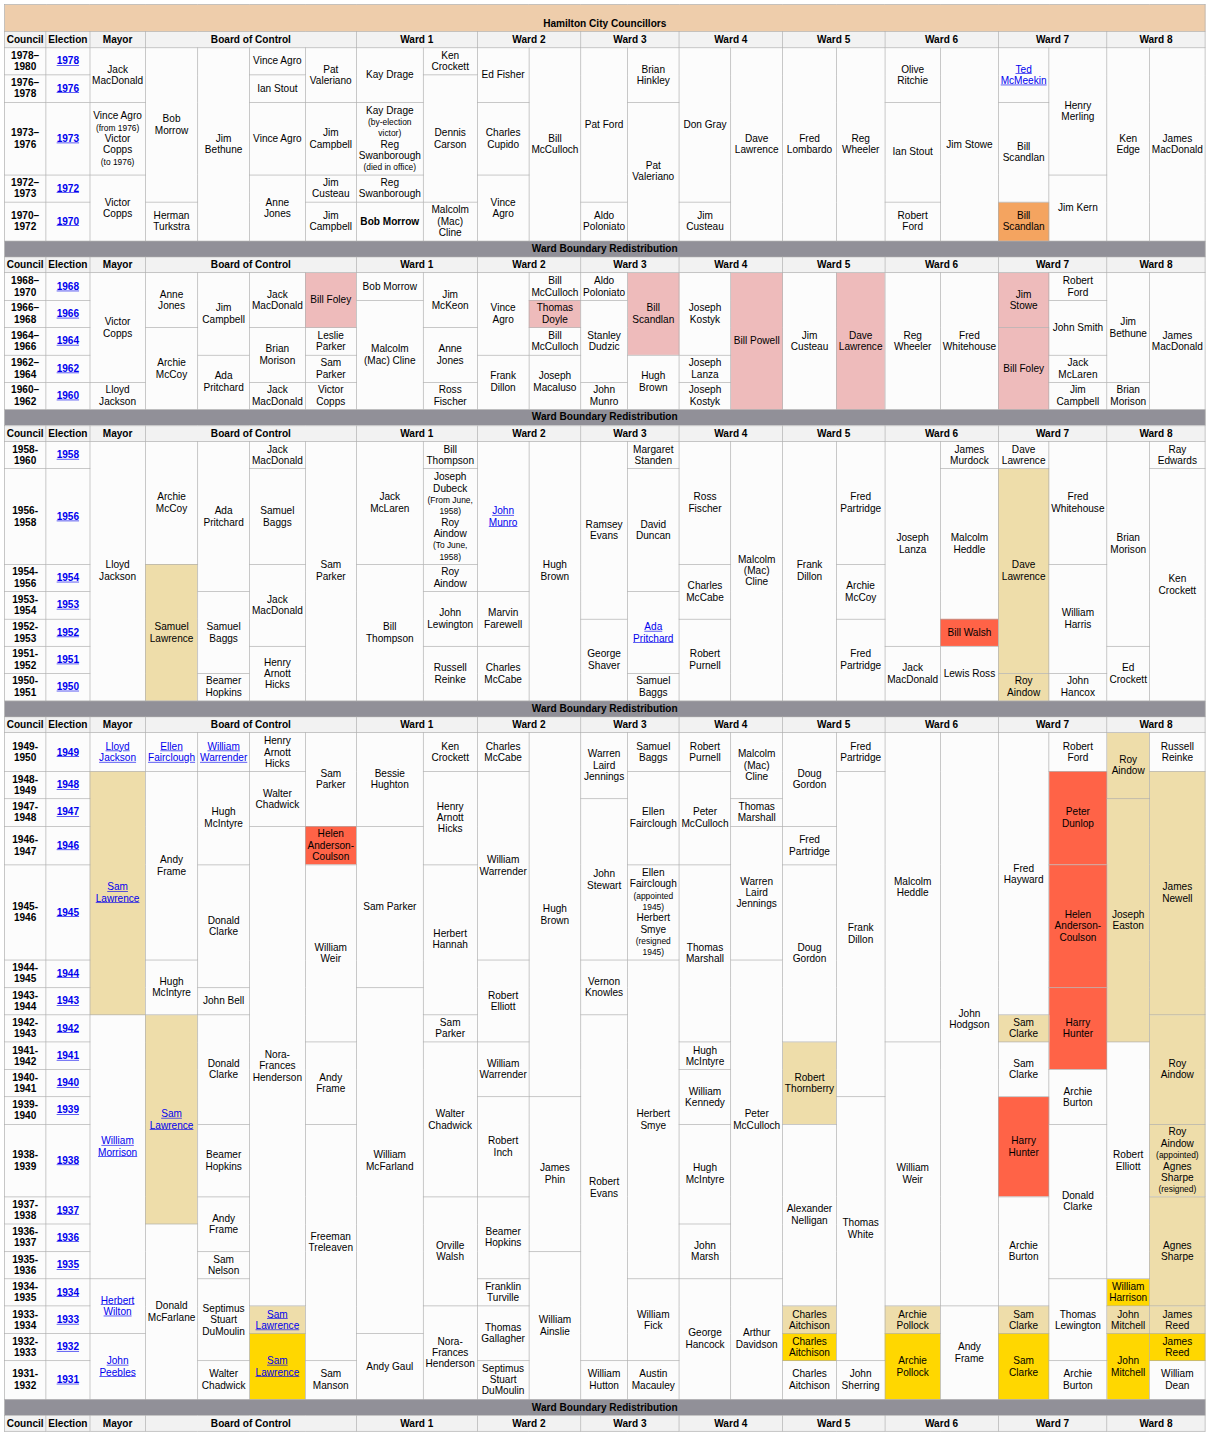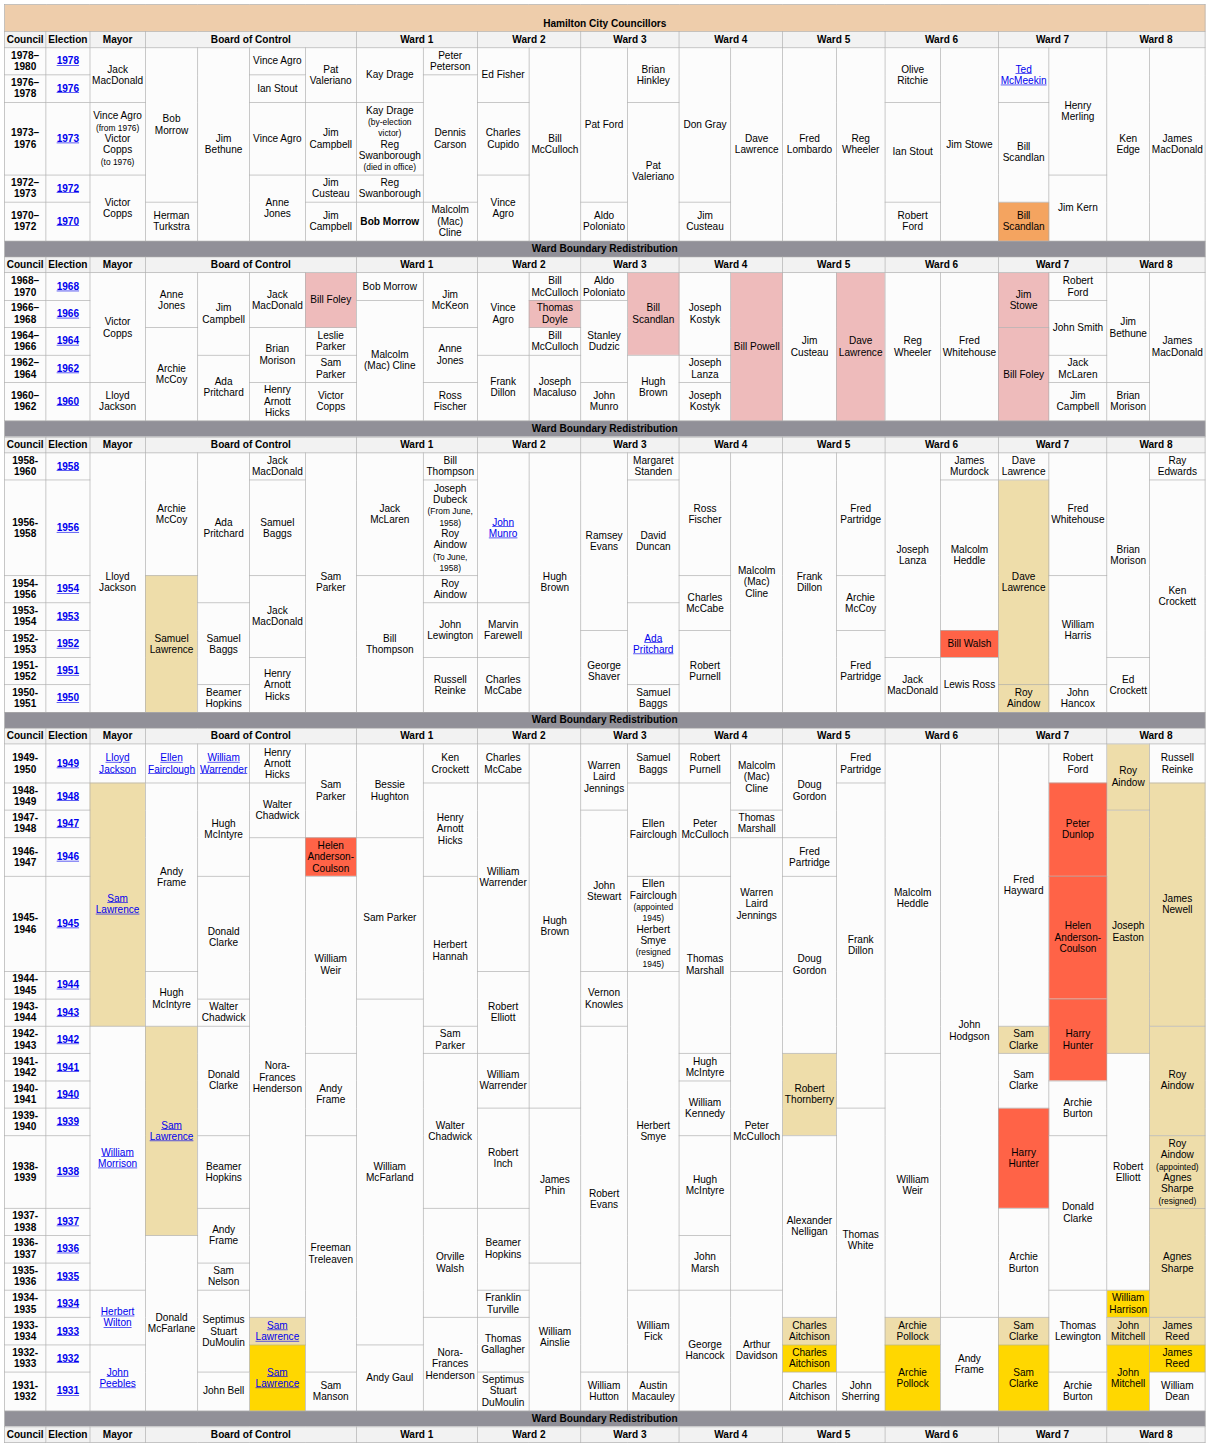 <table class="wikitable">
 <tr>
 <th colspan="23" style="background:#eecdab; text-align:center;"><br><strong>Hamilton City Councillors</strong></th>
 </tr>
 <tr style="background:#ffffff">
 <th style="width:200px;">Council</th>
 <th style="width:200px;">Election</th>
 <th style="width:200px;">Mayor</th>
 <th colspan="4" style="width:200px;">Board of Control</th>
 <th colspan="2" style="width:200px;">Ward 1</th>
 <th colspan="2" style="width:200px;">Ward 2</th>
 <th colspan="2" style="width:200px;">Ward 3</th>
 <th colspan="2" style="width:200px;">Ward 4</th>
 <th colspan="2" style="width:200px;">Ward 5</th>
 <th colspan="2" style="width:200px;">Ward 6</th>
 <th colspan="2" style="width:200px;">Ward 7</th>
 <th colspan="2" style="width:200px;">Ward 8</th>
 </tr>
 <tr style="text-align:center; background:#fcfcfc;">
 <td><strong>1978–1980</strong></td>
 <td><strong><a href='#'>1978</a></strong></td>
 <td rowspan="2">Jack MacDonald</td>
 <td rowspan="4">Bob Morrow</td>
 <td rowspan="5">Jim Bethune</td>
 <td>Vince Agro</td>
 <td rowspan="2">Pat Valeriano</td>
 <td rowspan="2">Kay Drage</td>
-<td>Ken Crockett</td>
+<td>Peter Peterson</td>
 <td rowspan="2">Ed Fisher</td>
 <td rowspan="5">Bill McCulloch</td>
 <td rowspan="4">Pat Ford</td>
 <td rowspan="2">Brian Hinkley</td>
 <td rowspan="4">Don Gray</td>
 <td rowspan="5">Dave Lawrence</td>
 <td rowspan="5">Fred Lombardo</td>
 <td rowspan="5">Reg Wheeler</td>
 <td rowspan="2">Olive Ritchie</td>
 <td rowspan="5">Jim Stowe</td>
 <td rowspan="2"><a href='#'>Ted McMeekin</a></td>
 <td rowspan="3">Henry Merling</td>
 <td rowspan="5">Ken Edge</td>
 <td rowspan="5">James MacDonald</td>
 </tr>
 <tr style="text-align:center; background:#fcfcfc;">
 <td><strong>1976–1978</strong></td>
 <td><strong><a href='#'>1976</a></strong></td>
 <td>Ian Stout</td>
 <td rowspan="3">Dennis Carson</td>
 </tr>
 <tr style="text-align:center; background:#fcfcfc;">
 <td><strong>1973–1976</strong></td>
 <td><strong><a href='#'>1973</a></strong></td>
 <td>Vince Agro<br><small>(from 1976)</small><br>Victor Copps<br><small>(to 1976)</small></td>
 <td>Vince Agro</td>
 <td>Jim Campbell</td>
 <td>Kay Drage<br><small>(by-election victor)</small><br>Reg Swanborough<br><small>(died in office)</small></td>
 <td>Charles Cupido</td>
 <td rowspan="3">Pat Valeriano</td>
 <td rowspan="2">Ian Stout</td>
 <td rowspan="2">Bill Scandlan</td>
 </tr>
 <tr style="text-align:center; background:#fcfcfc;">
 <td><strong>1972–1973</strong></td>
 <td><strong><a href='#'>1972</a></strong></td>
 <td rowspan="2">Victor Copps</td>
 <td rowspan="2">Anne Jones</td>
 <td>Jim Custeau</td>
 <td>Reg Swanborough</td>
 <td rowspan="2">Vince Agro</td>
 <td rowspan="2">Jim Kern</td>
 </tr>
 <tr style="text-align:center; background:#fcfcfc;">
 <td><strong>1970–1972</strong></td>
 <td><strong><a href='#'>1970</a></strong></td>
 <td>Herman Turkstra</td>
 <td>Jim Campbell</td>
 <td><strong>Bob Morrow</strong></td>
 <td>Malcolm (Mac) Cline</td>
 <td>Aldo Poloniato</td>
 <td>Jim Custeau</td>
 <td>Robert Ford</td>
 <td style="background:#F4A460">Bill Scandlan</td>
 </tr>
 <tr style="text-align:center; background:#919098;">
 <td colspan="23"><strong>Ward Boundary Redistribution</strong></td>
 </tr>
 <tr style="background:#ffffff">
 <th style="width:200px;">Council</th>
 <th style="width:200px;">Election</th>
 <th style="width:200px;">Mayor</th>
 <th colspan="4" style="width:200px;">Board of Control</th>
 <th colspan="2" style="width:200px;">Ward 1</th>
 <th colspan="2" style="width:200px;">Ward 2</th>
 <th colspan="2" style="width:200px;">Ward 3</th>
 <th colspan="2" style="width:200px;">Ward 4</th>
 <th colspan="2" style="width:200px;">Ward 5</th>
 <th colspan="2" style="width:200px;">Ward 6</th>
 <th colspan="2" style="width:200px;">Ward 7</th>
 <th colspan="2" style="width:200px;">Ward 8</th>
 </tr>
 <tr style="text-align:center; background:#fcfcfc;">
 <td><strong>1968–1970</strong></td>
 <td><strong><a href='#'>1968</a></strong></td>
 <td rowspan="4">Victor Copps</td>
 <td rowspan="2">Anne Jones</td>
 <td rowspan="3">Jim Campbell</td>
 <td rowspan="2">Jack MacDonald</td>
 <td style="background:#EEBBBB;"rowspan="2">Bill Foley</td>
 <td>Bob Morrow</td>
 <td rowspan="2">Jim McKeon</td>
 <td rowspan="3">Vince Agro</td>
 <td>Bill McCulloch</td>
 <td>Aldo Poloniato</td>
 <td style="background:#EEBBBB;"rowspan="3">Bill Scandlan</td>
 <td rowspan="3">Joseph Kostyk</td>
 <td style="background:#EEBBBB;"rowspan="5">Bill Powell</td>
 <td rowspan="5">Jim Custeau</td>
 <td style="background:#EEBBBB;"rowspan="5">Dave Lawrence</td>
 <td rowspan="5">Reg Wheeler</td>
 <td rowspan="5">Fred Whitehouse</td>
 <td style="background:#EEBBBB;"rowspan="2">Jim Stowe</td>
 <td>Robert Ford</td>
 <td rowspan="4">Jim Bethune</td>
 <td rowspan="5">James MacDonald</td>
 </tr>
 <tr style="text-align:center; background:#fcfcfc;">
 <td><strong>1966–1968</strong></td>
 <td><strong><a href='#'>1966</a></strong></td>
 <td rowspan="4">Malcolm (Mac) Cline</td>
 <td style="background:#EEBBBB;">Thomas Doyle</td>
 <td rowspan="3">Stanley Dudzic</td>
 <td rowspan="2">John Smith</td>
 </tr>
 <tr style="text-align:center; background:#fcfcfc;">
 <td><strong>1964–1966</strong></td>
 <td><strong><a href='#'>1964</a></strong></td>
 <td rowspan="3">Archie McCoy</td>
 <td rowspan="2">Brian Morison</td>
 <td>Leslie Parker</td>
 <td rowspan="2">Anne Jones</td>
 <td>Bill McCulloch</td>
 <td style="background:#EEBBBB;"rowspan="3">Bill Foley</td>
 </tr>
 <tr style="text-align:center; background:#fcfcfc;">
 <td><strong>1962–1964</strong></td>
 <td><strong><a href='#'>1962</a></strong></td>
 <td rowspan="2">Ada Pritchard</td>
 <td>Sam Parker</td>
 <td rowspan="2">Frank Dillon</td>
 <td rowspan="2">Joseph Macaluso</td>
 <td rowspan="2">Hugh Brown</td>
 <td>Joseph Lanza</td>
 <td>Jack McLaren</td>
 </tr>
 <tr style="text-align:center; background:#fcfcfc;">
 <td><strong>1960–1962</strong></td>
 <td><strong><a href='#'>1960</a></strong></td>
 <td>Lloyd Jackson</td>
-<td>Jack MacDonald</td>
+<td>Henry Arnott Hicks</td>
 <td>Victor Copps</td>
 <td>Ross Fischer</td>
 <td>John Munro</td>
 <td>Joseph Kostyk</td>
 <td>Jim Campbell</td>
 <td>Brian Morison</td>
 </tr>
 <tr style="text-align:center; background:#919098;">
 <td colspan="23"><strong>Ward Boundary Redistribution</strong></td>
 </tr>
 <tr style="background:#ffffff">
 <th style="width:200px;">Council</th>
 <th style="width:200px;">Election</th>
 <th style="width:200px;">Mayor</th>
 <th colspan="4" style="width:200px;">Board of Control</th>
 <th colspan="2" style="width:200px;">Ward 1</th>
 <th colspan="2" style="width:200px;">Ward 2</th>
 <th colspan="2" style="width:200px;">Ward 3</th>
 <th colspan="2" style="width:200px;">Ward 4</th>
 <th colspan="2" style="width:200px;">Ward 5</th>
 <th colspan="2" style="width:200px;">Ward 6</th>
 <th colspan="2" style="width:200px;">Ward 7</th>
 <th colspan="2" style="width:200px;">Ward 8</th>
 </tr>
 <tr style="text-align:center; background:#fcfcfc;">
 <td><strong>1958-1960</strong></td>
 <td><strong><a href='#'>1958</a></strong></td>
 <td rowspan="7">Lloyd Jackson</td>
 <td rowspan="2">Archie McCoy</td>
 <td rowspan="3">Ada Pritchard</td>
 <td>Jack MacDonald</td>
 <td rowspan="7">Sam Parker</td>
 <td rowspan="2">Jack McLaren</td>
 <td>Bill Thompson</td>
 <td rowspan="3"><a href='#'>John Munro</a></td>
 <td rowspan="7">Hugh Brown</td>
 <td rowspan="4">Ramsey Evans</td>
 <td>Margaret Standen</td>
 <td rowspan="2">Ross Fischer</td>
 <td rowspan="7">Malcolm (Mac) Cline</td>
 <td rowspan="7">Frank Dillon</td>
 <td rowspan="2">Fred Partridge</td>
 <td rowspan="5">Joseph Lanza</td>
 <td>James Murdock</td>
 <td>Dave Lawrence</td>
 <td rowspan="2">Fred Whitehouse</td>
 <td rowspan="5">Brian Morison</td>
 <td>Ray Edwards</td>
 </tr>
 <tr style="text-align:center; background:#fcfcfc;">
 <td><strong>1956-1958</strong></td>
 <td><strong><a href='#'>1956</a></strong></td>
 <td>Samuel Baggs</td>
 <td>Joseph Dubeck<br><small>(From June, 1958)<br></small>Roy Aindow<br><small>(To June, 1958)</small></td>
 <td rowspan="2">David Duncan</td>
 <td rowspan="3">Malcolm Heddle</td>
 <td style="background:#EEDDAA;"rowspan="5">Dave Lawrence</td>
 <td rowspan="6">Ken Crockett</td>
 </tr>
 <tr style="text-align:center; background:#fcfcfc;">
 <td><strong>1954-1956</strong></td>
 <td><strong><a href='#'>1954</a></strong></td>
 <td style="background:#EEDDAA;"rowspan="5">Samuel Lawrence</td>
 <td rowspan="3">Jack MacDonald</td>
 <td rowspan="5">Bill Thompson</td>
 <td>Roy Aindow</td>
 <td rowspan="2">Charles McCabe</td>
 <td rowspan="2">Archie McCoy</td>
 <td rowspan="4">William Harris</td>
 </tr>
 <tr style="text-align:center; background:#fcfcfc;">
 <td><strong>1953-1954</strong></td>
 <td><strong><a href='#'>1953</a></strong></td>
 <td rowspan="3">Samuel Baggs</td>
 <td rowspan="2">John Lewington</td>
 <td rowspan="2">Marvin Farewell</td>
 <td rowspan="3"><a href='#'>Ada Pritchard</a></td>
 </tr>
 <tr style="text-align:center; background:#fcfcfc;">
 <td><strong>1952-1953</strong></td>
 <td><strong><a href='#'>1952</a></strong></td>
 <td rowspan="3">George Shaver</td>
 <td rowspan="3">Robert Purnell</td>
 <td rowspan="3">Fred Partridge</td>
 <td style="background:#FF6347;">Bill Walsh</td>
 </tr>
 <tr style="text-align:center; background:#fcfcfc;">
 <td><strong>1951-1952</strong></td>
 <td><strong><a href='#'>1951</a></strong></td>
 <td rowspan="2">Henry Arnott Hicks</td>
 <td rowspan="2">Russell Reinke</td>
 <td rowspan="2">Charles McCabe</td>
 <td rowspan="2">Jack MacDonald</td>
 <td rowspan="2">Lewis Ross</td>
 <td rowspan="2">Ed Crockett</td>
 </tr>
 <tr style="text-align:center; background:#fcfcfc;">
 <td><strong>1950-1951</strong></td>
 <td><strong><a href='#'>1950</a></strong></td>
 <td>Beamer Hopkins</td>
 <td>Samuel Baggs</td>
 <td style="background:#EEDDAA;">Roy Aindow</td>
 <td>John Hancox</td>
 </tr>
 <tr style="text-align:center; background:#919098;">
 <td colspan="23"><strong>Ward Boundary Redistribution</strong></td>
 </tr>
 <tr style="background:#ffffff">
 <th style="width:200px;">Council</th>
 <th style="width:200px;">Election</th>
 <th style="width:200px;">Mayor</th>
 <th colspan="4" style="width:200px;">Board of Control</th>
 <th colspan="2" style="width:200px;">Ward 1</th>
 <th colspan="2" style="width:200px;">Ward 2</th>
 <th colspan="2" style="width:200px;">Ward 3</th>
 <th colspan="2" style="width:200px;">Ward 4</th>
 <th colspan="2" style="width:200px;">Ward 5</th>
 <th colspan="2" style="width:200px;">Ward 6</th>
 <th colspan="2" style="width:200px;">Ward 7</th>
 <th colspan="2" style="width:200px;">Ward 8</th>
 </tr>
 <tr style="text-align:center; background:#fcfcfc;">
 <td><strong>1949-1950</strong></td>
 <td><strong><a href='#'>1949</a></strong></td>
 <td><a href='#'>Lloyd Jackson</a></td>
 <td><a href='#'>Ellen Fairclough</a></td>
 <td><a href='#'>William Warrender</a></td>
 <td>Henry Arnott Hicks</td>
 <td rowspan="3">Sam Parker</td>
 <td rowspan="3">Bessie Hughton</td>
 <td>Ken Crockett</td>
 <td>Charles McCabe</td>
 <td rowspan="10">Hugh Brown</td>
 <td rowspan="2">Warren Laird Jennings</td>
 <td>Samuel Baggs</td>
 <td>Robert Purnell</td>
 <td rowspan="2">Malcolm (Mac) Cline</td>
 <td rowspan="3">Doug Gordon</td>
 <td>Fred Partridge</td>
 <td rowspan="8">Malcolm Heddle</td>
 <td rowspan="16">John Hodgson</td>
 <td rowspan="7">Fred Hayward</td>
 <td>Robert Ford</td>
 <td style="background:#EEDDAA;"rowspan="2">Roy Aindow</td>
 <td>Russell Reinke</td>
 </tr>
 <tr style="text-align:center; background:#fcfcfc;">
 <td><strong>1948-1949</strong></td>
 <td><strong><a href='#'>1948</a></strong></td>
 <td style="background:#EEDDAA;"rowspan="6"><a href='#'>Sam Lawrence</a></td>
 <td rowspan="4">Andy Frame</td>
 <td rowspan="3">Hugh McIntyre</td>
 <td rowspan="2">Walter Chadwick</td>
 <td rowspan="3">Henry Arnott Hicks</td>
 <td rowspan="4">William Warrender</td>
 <td rowspan="3">Ellen Fairclough</td>
 <td rowspan="3">Peter McCulloch</td>
 <td rowspan="9">Frank Dillon</td>
 <td style="background:#FF6347;"rowspan="3">Peter Dunlop</td>
 <td style="background:#EEDDAA;"rowspan="6">James Newell</td>
 </tr>
 <tr style="text-align:center; background:#fcfcfc;">
 <td><strong>1947-1948</strong></td>
 <td><strong><a href='#'>1947</a></strong></td>
 <td rowspan="3">John Stewart</td>
 <td>Thomas Marshall</td>
 <td style="background:#EEDDAA;"rowspan="6">Joseph Easton</td>
 </tr>
 <tr style="text-align:center; background:#fcfcfc;">
 <td><strong>1946-1947</strong></td>
 <td><strong><a href='#'>1946</a></strong></td>
 <td rowspan="13">Nora-Frances Henderson</td>
 <td style="background:#FF6347;">Helen Anderson-Coulson</td>
 <td rowspan="3">Sam Parker</td>
 <td rowspan="2">Warren Laird Jennings</td>
 <td>Fred Partridge</td>
 </tr>
 <tr style="text-align:center; background:#fcfcfc;">
 <td><strong>1945-1946</strong></td>
 <td><strong><a href='#'>1945</a></strong></td>
 <td rowspan="2">Donald Clarke</td>
 <td rowspan="4">William Weir</td>
 <td rowspan="3">Herbert Hannah</td>
 <td>Ellen Fairclough<br><small>(appointed 1945)</small><br>Herbert Smye<br><small>(resigned 1945)</small></td>
 <td rowspan="4">Thomas Marshall</td>
 <td rowspan="4">Doug Gordon</td>
 <td style="background:#FF6347;"rowspan="2">Helen Anderson-Coulson</td>
 </tr>
 <tr style="text-align:center; background:#fcfcfc;">
 <td><strong>1944-1945</strong></td>
 <td><strong><a href='#'>1944</a></strong></td>
 <td rowspan="2">Hugh McIntyre</td>
 <td rowspan="3">Robert Elliott</td>
 <td rowspan="2">Vernon Knowles</td>
 <td rowspan="10">Herbert Smye</td>
 <td rowspan="10">Peter McCulloch</td>
 </tr>
 <tr style="text-align:center; background:#fcfcfc;">
 <td><strong>1943-1944</strong></td>
 <td><strong><a href='#'>1943</a></strong></td>
-<td>John Bell</td>
+<td>Walter Chadwick</td>
 <td rowspan="11">William McFarland</td>
 <td style="background:#FF6347;"rowspan="3">Harry Hunter</td>
 </tr>
 <tr style="text-align:center; background:#fcfcfc;">
 <td><strong>1942-1943</strong></td>
 <td><strong><a href='#'>1942</a></strong></td>
 <td rowspan="8"><a href='#'>William Morrison</a></td>
 <td style="background:#EEDDAA;"rowspan="6"><a href='#'>Sam Lawrence</a></td>
 <td rowspan="4">Donald Clarke</td>
 <td>Sam Parker</td>
 <td rowspan="11">Robert Evans</td>
 <td style="background:#EEDDAA;">Sam Clarke</td>
 <td style="background:#EEDDAA;"rowspan="4">Roy Aindow</td>
 </tr>
 <tr style="text-align:center; background:#fcfcfc;">
 <td><strong>1941-1942</strong></td>
 <td><strong><a href='#'>1941</a></strong></td>
 <td rowspan="3">Andy Frame</td>
 <td rowspan="4">Walter Chadwick</td>
 <td rowspan="2">William Warrender</td>
 <td>Hugh McIntyre</td>
 <td style="background:#EEDDAA;"rowspan="3">Robert Thornberry</td>
 <td rowspan="8">William Weir</td>
 <td rowspan="2">Sam Clarke</td>
 <td rowspan="7">Robert Elliott</td>
 </tr>
 <tr style="text-align:center; background:#fcfcfc;">
 <td><strong>1940-1941</strong></td>
 <td><strong><a href='#'>1940</a></strong></td>
 <td rowspan="2">William Kennedy</td>
 <td rowspan="2">Archie Burton</td>
 </tr>
 <tr style="text-align:center; background:#fcfcfc;">
 <td><strong>1939-1940</strong></td>
 <td><strong><a href='#'>1939</a></strong></td>
 <td rowspan="2">Robert Inch</td>
 <td rowspan="4">James Phin</td>
 <td rowspan="8">Thomas White</td>
 <td style="background:#FF6347;"rowspan="2">Harry Hunter</td>
 </tr>
 <tr style="text-align:center; background:#fcfcfc;">
 <td><strong>1938-1939</strong></td>
 <td><strong><a href='#'>1938</a></strong></td>
 <td>Beamer Hopkins</td>
 <td rowspan="7">Freeman Treleaven</td>
 <td rowspan="2">Hugh McIntyre</td>
 <td rowspan="5">Alexander Nelligan</td>
 <td rowspan="4">Donald Clarke</td>
 <td style="background:#EEDDAA;">Roy Aindow<br><small>(appointed)</small><br>Agnes Sharpe<br><small>(resigned)</small></td>
 </tr>
 <tr style="text-align:center; background:#fcfcfc;">
 <td><strong>1937-1938</strong></td>
 <td><strong><a href='#'>1937</a></strong></td>
 <td rowspan="2">Andy Frame</td>
 <td rowspan="4">Orville Walsh</td>
 <td rowspan="3">Beamer Hopkins</td>
 <td rowspan="4">Archie Burton</td>
 <td style="background:#EEDDAA;"rowspan="4">Agnes Sharpe</td>
 </tr>
 <tr style="text-align:center; background:#fcfcfc;">
 <td><strong>1936-1937</strong></td>
 <td><strong><a href='#'>1936</a></strong></td>
 <td rowspan="6">Donald McFarlane</td>
 <td rowspan="2">John Marsh</td>
 </tr>
 <tr style="text-align:center; background:#fcfcfc;">
 <td><strong>1935-1936</strong></td>
 <td><strong><a href='#'>1935</a></strong></td>
 <td>Sam Nelson</td>
 <td rowspan="5">William Ainslie</td>
 </tr>
 <tr style="text-align:center; background:#fcfcfc;">
 <td><strong>1934-1935</strong></td>
 <td><strong><a href='#'>1934</a></strong></td>
 <td rowspan="2"><a href='#'>Herbert Wilton</a></td>
 <td rowspan="3">Septimus Stuart DuMoulin</td>
 <td>Franklin Turville</td>
 <td rowspan="3">William Fick</td>
 <td rowspan="4">George Hancock</td>
 <td rowspan="4">Arthur Davidson</td>
 <td rowspan="3">Thomas Lewington</td>
 <td style="background:#FFD700;">William Harrison</td>
 </tr>
 <tr style="text-align:center; background:#fcfcfc;">
 <td><strong>1933-1934</strong></td>
 <td><strong><a href='#'>1933</a></strong></td>
 <td style="background:#EEDDAA;"><a href='#'>Sam Lawrence</a></td>
 <td rowspan="3">Nora-Frances Henderson</td>
 <td rowspan="2">Thomas Gallagher</td>
 <td style="background:#EEDDAA;">Charles Aitchison</td>
 <td style="background:#EEDDAA;">Archie Pollock</td>
 <td rowspan="3">Andy Frame</td>
 <td style="background:#EEDDAA;">Sam Clarke</td>
 <td style="background:#EEDDAA;">John Mitchell</td>
 <td style="background:#EEDDAA;">James Reed</td>
 </tr>
 <tr style="text-align:center; background:#fcfcfc;">
 <td><strong>1932-1933</strong></td>
 <td><strong><a href='#'>1932</a></strong></td>
 <td rowspan="2"><a href='#'>John Peebles</a></td>
 <td style="background:#FFD700;"rowspan="2"><a href='#'>Sam Lawrence</a></td>
 <td rowspan="2">Andy Gaul</td>
 <td style="background:#FFD700;">Charles Aitchison</td>
 <td style="background:#FFD700;"rowspan="2">Archie Pollock</td>
 <td style="background:#FFD700;"rowspan="2">Sam Clarke</td>
 <td style="background:#FFD700;"rowspan="2">John Mitchell</td>
 <td style="background:#FFD700;">James Reed</td>
 </tr>
 <tr style="text-align:center; background:#fcfcfc;">
 <td><strong>1931-1932</strong></td>
 <td><strong><a href='#'>1931</a></strong></td>
-<td>Walter Chadwick</td>
+<td>John Bell</td>
 <td>Sam Manson</td>
 <td>Septimus Stuart DuMoulin</td>
 <td>William Hutton</td>
 <td>Austin Macauley</td>
 <td>Charles Aitchison</td>
 <td>John Sherring</td>
 <td>Archie Burton</td>
 <td>William Dean</td>
 </tr>
 <tr style="text-align:center; background:#919098;">
 <td colspan="23"><strong>Ward Boundary Redistribution</strong></td>
 </tr>
 <tr style="background:#ffffff">
 <th style="width:200px;">Council</th>
 <th style="width:200px;">Election</th>
 <th style="width:200px;">Mayor</th>
 <th colspan="4" style="width:200px;">Board of Control</th>
 <th colspan="2" style="width:200px;">Ward 1</th>
 <th colspan="2" style="width:200px;">Ward 2</th>
 <th colspan="2" style="width:200px;">Ward 3</th>
 <th colspan="2" style="width:200px;">Ward 4</th>
 <th colspan="2" style="width:200px;">Ward 5</th>
 <th colspan="2" style="width:200px;">Ward 6</th>
 <th colspan="2" style="width:200px;">Ward 7</th>
 <th colspan="2" style="width:200px;">Ward 8</th>
 </tr>
 </table>
